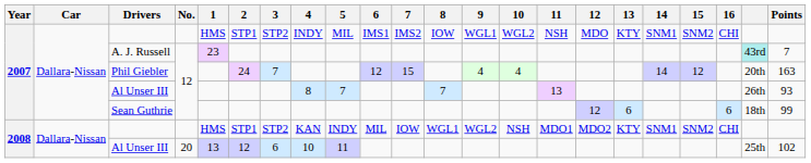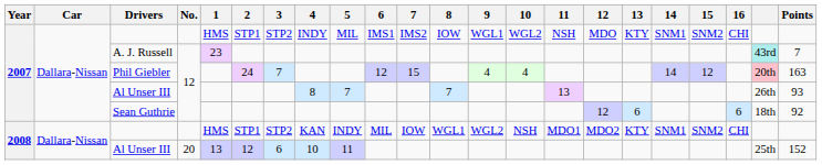 <table class="wikitable" style="text-align:center; font-size:90%">
 <tr>
 <th>Year</th>
 <th>Car</th>
 <th>Drivers</th>
 <th>No.</th>
 <th>1</th>
 <th>2</th>
 <th>3</th>
 <th>4</th>
 <th>5</th>
 <th>6</th>
 <th>7</th>
 <th>8</th>
 <th>9</th>
 <th>10</th>
 <th>11</th>
 <th>12</th>
 <th>13</th>
 <th>14</th>
 <th>15</th>
 <th>16</th>
 <th></th>
 <th>Points</th>
 </tr>
 <tr>
 <th rowspan="5"><a href='#'>2007</a></th>
 <td rowspan="5"><a href='#'>Dallara</a>-<a href='#'>Nissan</a></td>
 <td></td>
 <td></td>
 <td><a href='#'>HMS</a></td>
 <td><a href='#'>STP1</a></td>
 <td><a href='#'>STP2</a></td>
 <td><a href='#'>INDY</a></td>
 <td><a href='#'>MIL</a></td>
 <td><a href='#'>IMS1</a></td>
 <td><a href='#'>IMS2</a></td>
 <td><a href='#'>IOW</a></td>
 <td><a href='#'>WGL1</a></td>
 <td><a href='#'>WGL2</a></td>
 <td><a href='#'>NSH</a></td>
 <td><a href='#'>MDO</a></td>
 <td><a href='#'>KTY</a></td>
 <td><a href='#'>SNM1</a></td>
 <td><a href='#'>SNM2</a></td>
 <td><a href='#'>CHI</a></td>
 <td></td>
 <td></td>
 </tr>
 <tr>
 <td align="left"> A. J. Russell</td>
 <td rowspan="4">12</td>
 <td style="background:#EFCFFF;">23</td>
 <td></td>
 <td></td>
 <td></td>
 <td></td>
 <td></td>
 <td></td>
 <td></td>
 <td></td>
 <td></td>
 <td></td>
 <td></td>
 <td></td>
 <td></td>
 <td></td>
 <td></td>
 <td style="background: paleturquoise;">43rd</td>
 <td>7</td>
 </tr>
 <tr>
 <td align="left"> <a href='#'>Phil Giebler</a></td>
 <td></td>
 <td style="background:#EFCFFF;">24</td>
 <td style="background:#CFEAFF;">7</td>
 <td></td>
 <td></td>
 <td style="background:#CFCFFF;">12</td>
 <td style="background:#CFCFFF;">15</td>
 <td></td>
 <td style="background:#DFFFDF;">4</td>
 <td style="background:#DFFFDF;">4</td>
 <td></td>
 <td></td>
 <td></td>
 <td style="background:#CFCFFF;">14</td>
 <td style="background:#CFCFFF;">12</td>
 <td></td>
-<td>20th</td>
+<td style="background: pink;">20th</td>
 <td>163</td>
 </tr>
 <tr>
 <td align="left"> <a href='#'>Al Unser III</a></td>
 <td></td>
 <td></td>
 <td></td>
 <td style="background:#CFEAFF;">8</td>
 <td style="background:#CFEAFF;">7</td>
 <td></td>
 <td></td>
 <td style="background:#CFEAFF;">7</td>
 <td></td>
 <td></td>
 <td style="background:#EFCFFF;">13</td>
 <td></td>
 <td></td>
 <td></td>
 <td></td>
 <td></td>
 <td>26th</td>
 <td>93</td>
 </tr>
 <tr>
 <td align="left"> <a href='#'>Sean Guthrie</a></td>
 <td></td>
 <td></td>
 <td></td>
 <td></td>
 <td></td>
 <td></td>
 <td></td>
 <td></td>
 <td></td>
 <td></td>
 <td></td>
 <td style="background:#CFCFFF;">12</td>
 <td style="background:#CFEAFF;">6</td>
 <td></td>
 <td></td>
 <td style="background:#CFEAFF;">6</td>
 <td>18th</td>
-<td>99</td>
+<td>92</td>
 </tr>
 <tr>
 <th rowspan="2"><a href='#'>2008</a></th>
 <td rowspan="2"><a href='#'>Dallara</a>-<a href='#'>Nissan</a></td>
 <td></td>
 <td></td>
 <td><a href='#'>HMS</a></td>
 <td><a href='#'>STP1</a></td>
 <td><a href='#'>STP2</a></td>
 <td><a href='#'>KAN</a></td>
 <td><a href='#'>INDY</a></td>
 <td><a href='#'>MIL</a></td>
 <td><a href='#'>IOW</a></td>
 <td><a href='#'>WGL1</a></td>
 <td><a href='#'>WGL2</a></td>
 <td><a href='#'>NSH</a></td>
 <td><a href='#'>MDO1</a></td>
 <td><a href='#'>MDO2</a></td>
 <td><a href='#'>KTY</a></td>
 <td><a href='#'>SNM1</a></td>
 <td><a href='#'>SNM2</a></td>
 <td><a href='#'>CHI</a></td>
 <td></td>
 <td></td>
 </tr>
 <tr>
 <td align="left"> <a href='#'>Al Unser III</a></td>
 <td>20</td>
 <td style="background:#CFCFFF;">13</td>
 <td style="background:#CFCFFF;">12</td>
 <td style="background:#CFEAFF;">6</td>
 <td style="background:#CFEAFF;">10</td>
 <td style="background:#CFCFFF;">11</td>
 <td></td>
 <td></td>
 <td></td>
 <td></td>
 <td></td>
 <td></td>
 <td></td>
 <td></td>
 <td></td>
 <td></td>
 <td></td>
 <td>25th</td>
-<td>102</td>
+<td>152</td>
 </tr>
 </table>
